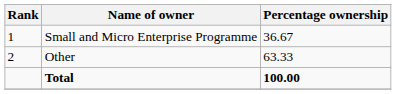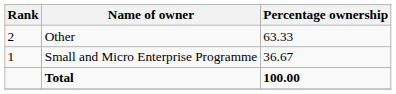 <table class="wikitable sortable" style="margin-left:auto;margin-right:auto">
 <tr>
 <th style="width:2em;">Rank</th>
 <th>Name of owner</th>
 <th>Percentage ownership</th>
 </tr>
 <tr>
+<td>2</td>
+<td>Other</td>
+<td>63.33</td>
+</tr>
+<tr>
 <td>1</td>
 <td>Small and Micro Enterprise Programme</td>
 <td>36.67</td>
-</tr>
-<tr>
-<td>2</td>
-<td>Other</td>
-<td>63.33</td>
 </tr>
 <tr>
 <td></td>
 <td><strong>Total</strong></td>
 <td><strong>100.00</strong></td>
 </tr>
 <tr>
 </tr>
 </table>
